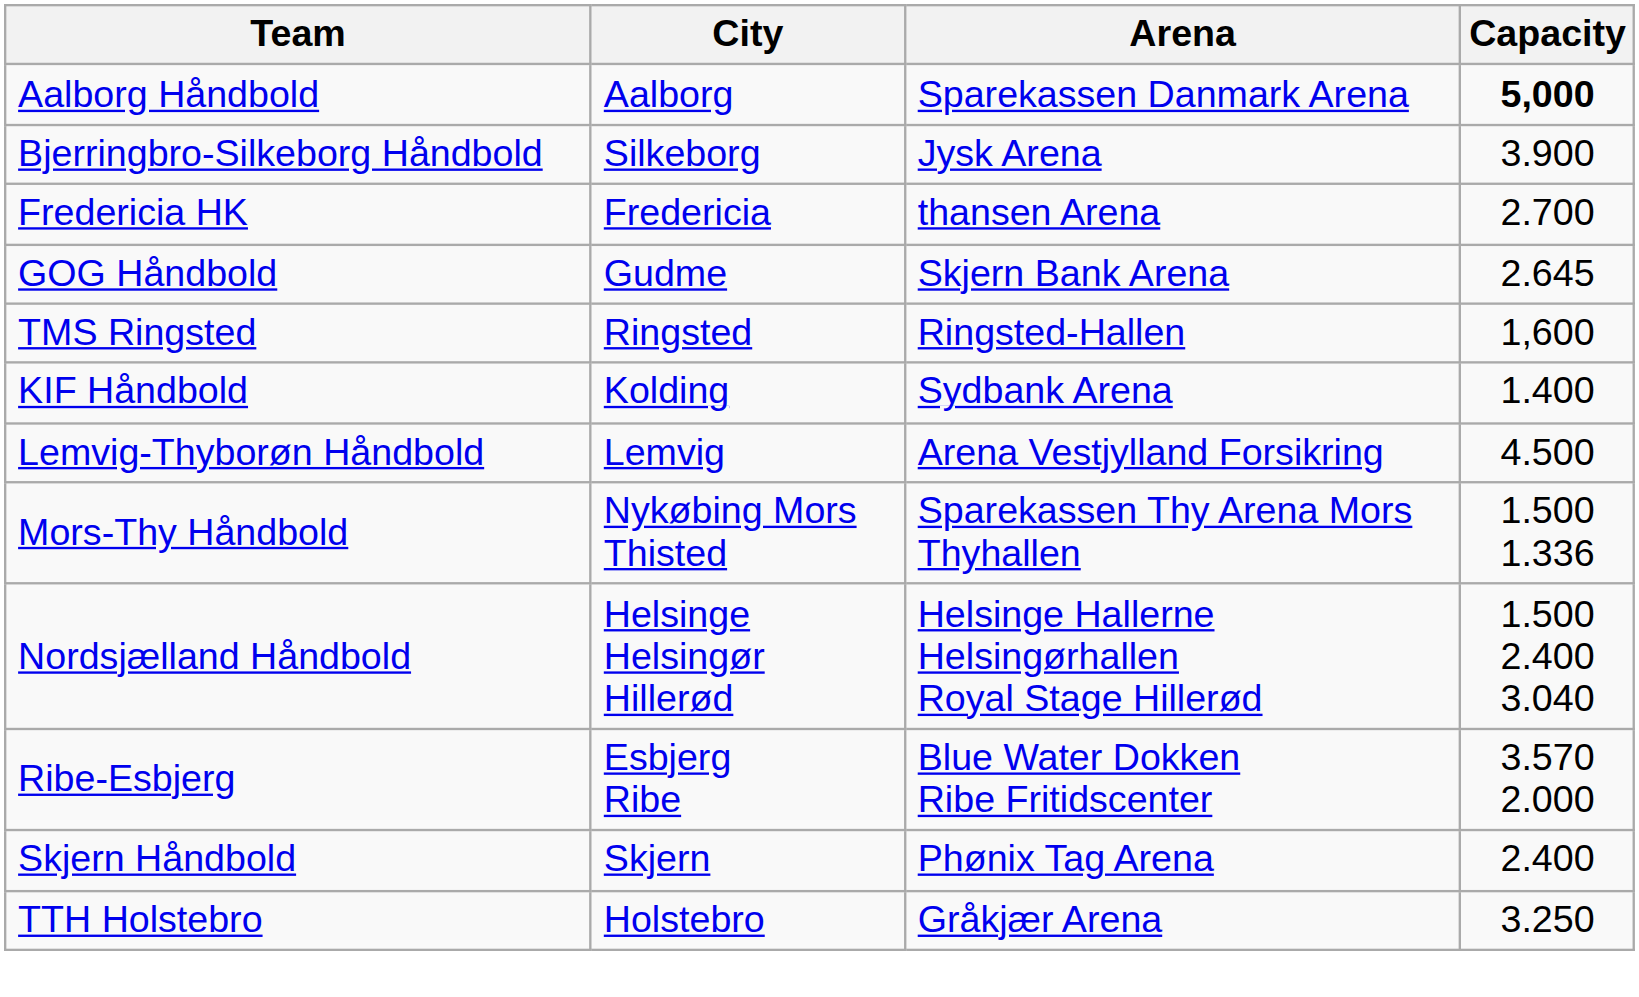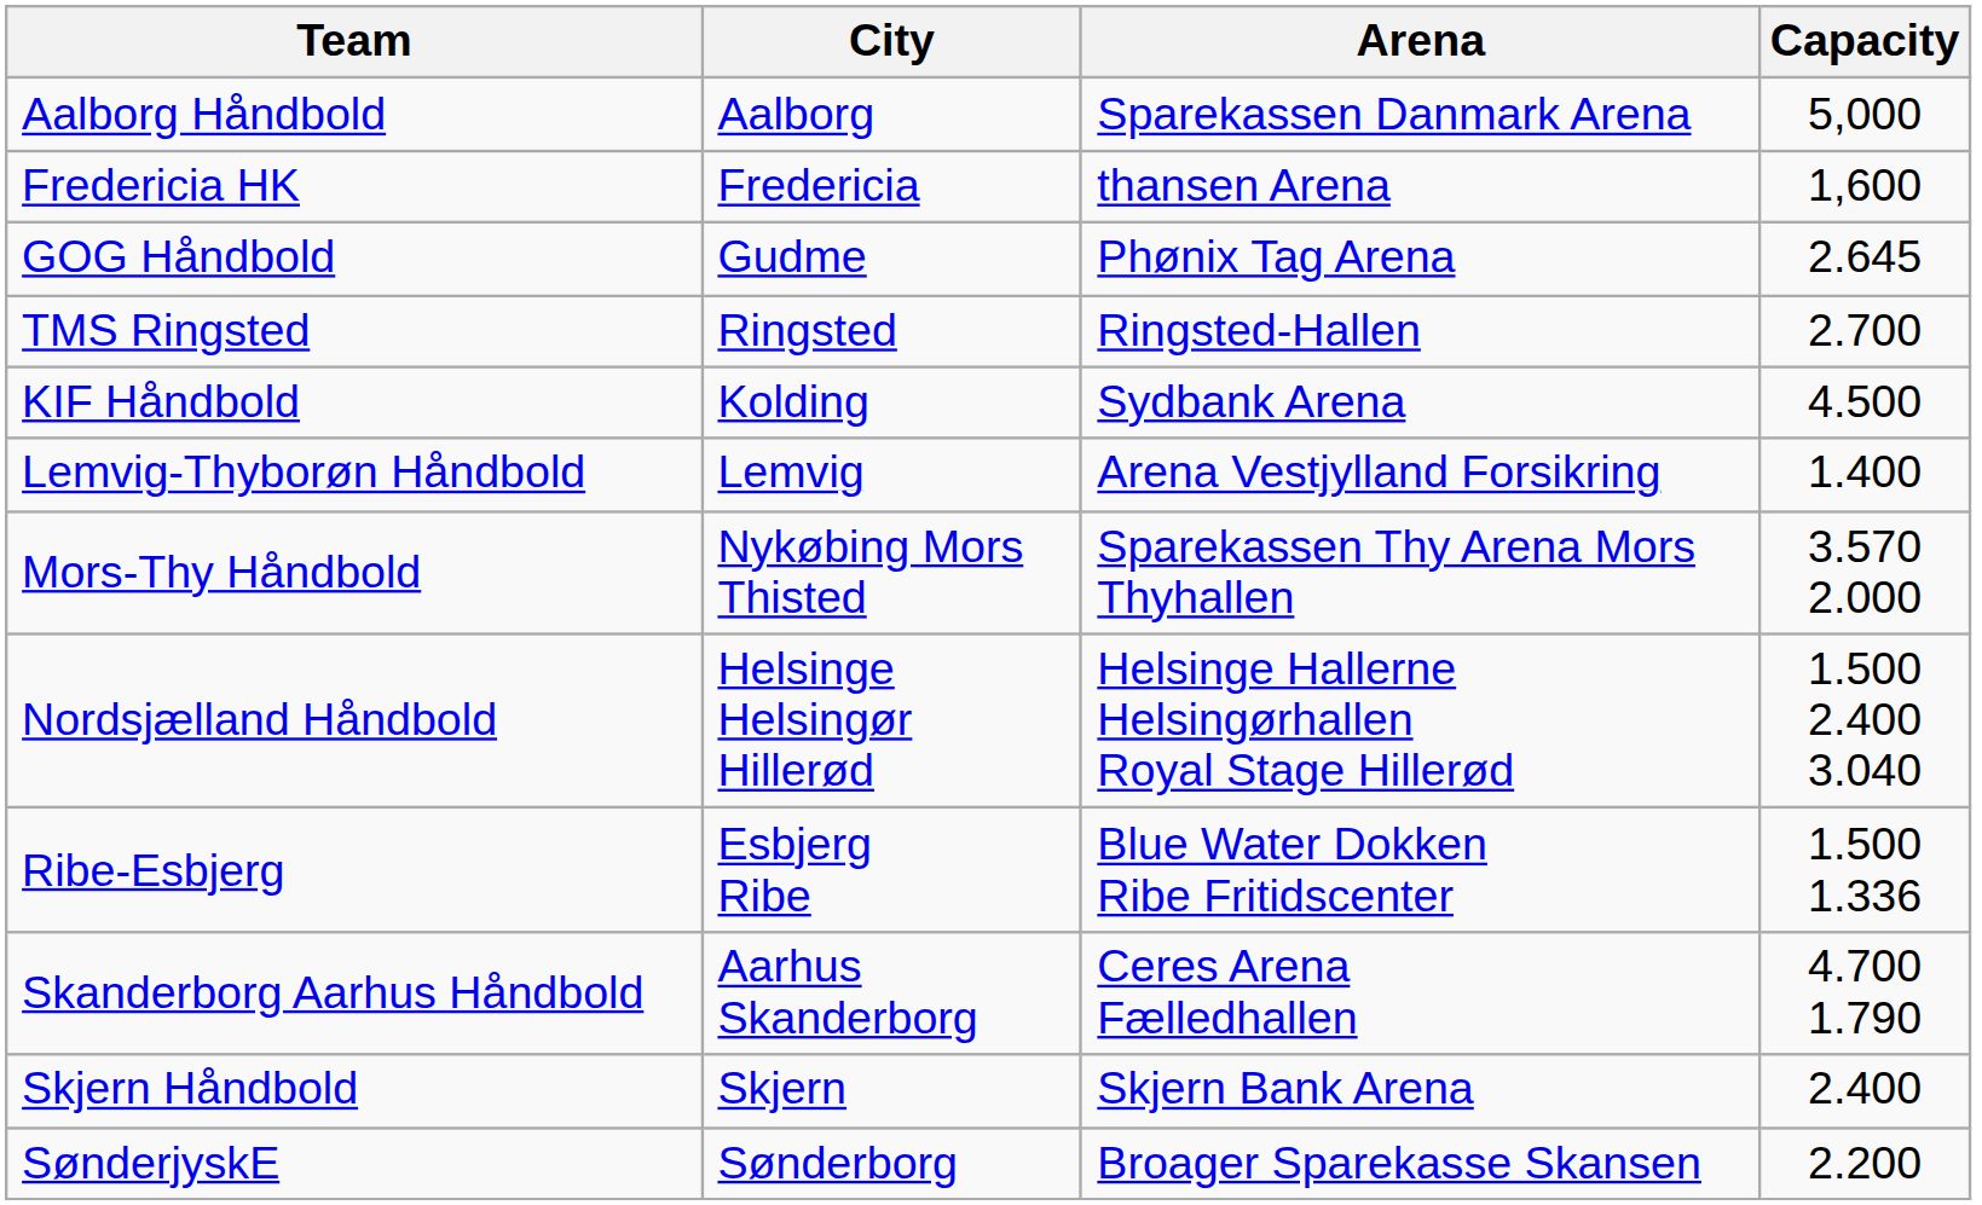 <table class="wikitable sortable" style="text-align: left;">
 <tr>
 <th>Team</th>
 <th>City</th>
 <th>Arena</th>
 <th>Capacity</th>
 </tr>
 <tr>
 <td style="padding-left:5px; padding-right:20px;"><a href='#'>Aalborg Håndbold</a></td>
 <td style="padding-left:5px; padding-right:20px;"><a href='#'>Aalborg</a></td>
 <td style="padding-left:5px; padding-right:20px;"><a href='#'>Sparekassen Danmark Arena</a></td>
-<td style="text-align:center;"><strong>5,000</strong></td>
-</tr>
-<tr>
-<td style="padding-left:5px; padding-right:20px;"><a href='#'>Bjerringbro-Silkeborg Håndbold</a></td>
-<td style="padding-left:5px; padding-right:20px;"><a href='#'>Silkeborg</a></td>
-<td style="padding-left:5px; padding-right:20px;"><a href='#'>Jysk Arena</a></td>
-<td style="text-align:center;">3.900</td>
+<td style="text-align:center;">5,000</td>
 </tr>
 <tr>
 <td style="padding-left:5px; padding-right:20px;"><a href='#'>Fredericia HK</a></td>
 <td style="padding-left:5px; padding-right:20px;"><a href='#'>Fredericia</a></td>
 <td style="padding-left:5px; padding-right:20px;"><a href='#'>thansen Arena</a></td>
-<td style="text-align:center;">2.700</td>
+<td style="text-align:center;">1,600</td>
 </tr>
 <tr>
 <td style="padding-left:5px; padding-right:20px;"><a href='#'>GOG Håndbold</a></td>
 <td style="padding-left:5px; padding-right:20px;"><a href='#'>Gudme</a></td>
-<td style="padding-left:5px; padding-right:20px;"><a href='#'>Skjern Bank Arena</a></td>
+<td style="padding-left:5px; padding-right:20px;"><a href='#'>Phønix Tag Arena</a></td>
 <td style="text-align:center;">2.645</td>
 </tr>
 <tr>
 <td style="padding-left:5px; padding-right:20px;"><a href='#'>TMS Ringsted</a></td>
 <td style="padding-left:5px; padding-right:20px;"><a href='#'>Ringsted</a></td>
 <td style="padding-left:5px; padding-right:20px;"><a href='#'>Ringsted-Hallen</a></td>
-<td style="text-align:center;">1,600</td>
+<td style="text-align:center;">2.700</td>
 </tr>
 <tr>
 <td style="padding-left:5px; padding-right:20px;"><a href='#'>KIF Håndbold</a></td>
 <td style="padding-left:5px; padding-right:20px;"><a href='#'>Kolding</a></td>
 <td style="padding-left:5px; padding-right:20px;"><a href='#'>Sydbank Arena</a></td>
-<td style="text-align:center;">1.400</td>
+<td style="text-align:center;">4.500</td>
 </tr>
 <tr>
 <td style="padding-left:5px; padding-right:20px;"><a href='#'>Lemvig-Thyborøn Håndbold</a></td>
 <td style="padding-left:5px; padding-right:20px;"><a href='#'>Lemvig</a></td>
 <td style="padding-left:5px; padding-right:20px;"><a href='#'>Arena Vestjylland Forsikring</a></td>
-<td style="text-align:center;">4.500</td>
+<td style="text-align:center;">1.400</td>
 </tr>
 <tr>
 <td style="padding-left:5px; padding-right:20px;"><a href='#'>Mors-Thy Håndbold</a></td>
 <td style="padding-left:5px; padding-right:20px;"><a href='#'>Nykøbing Mors</a><br><a href='#'>Thisted</a></td>
 <td style="padding-left:5px; padding-right:20px;"><a href='#'>Sparekassen Thy Arena Mors</a><br><a href='#'>Thyhallen</a></td>
-<td style="text-align:center;">1.500<br> 1.336</td>
+<td style="text-align:center;">3.570<br>2.000</td>
 </tr>
 <tr>
 <td style="padding-left:5px; padding-right:20px;"><a href='#'>Nordsjælland Håndbold</a></td>
 <td style="padding-left:5px; padding-right:20px;"><a href='#'>Helsinge</a><br><a href='#'>Helsingør</a><br><a href='#'>Hillerød</a></td>
 <td style="padding-left:5px; padding-right:20px;"><a href='#'>Helsinge Hallerne</a><br><a href='#'>Helsingørhallen</a><br><a href='#'>Royal Stage Hillerød</a></td>
 <td style="text-align:center;">1.500<br>2.400<br>3.040</td>
 </tr>
 <tr>
 <td style="padding-left:5px; padding-right:20px;"><a href='#'>Ribe-Esbjerg</a></td>
 <td style="padding-left:5px; padding-right:20px;"><a href='#'>Esbjerg</a><br><a href='#'>Ribe</a></td>
 <td style="padding-left:5px; padding-right:20px;"><a href='#'>Blue Water Dokken</a><br><a href='#'>Ribe Fritidscenter</a></td>
-<td style="text-align:center;">3.570<br>2.000</td>
+<td style="text-align:center;">1.500<br> 1.336</td>
+</tr>
+<tr>
+<td style="padding-left:5px; padding-right:20px;"><a href='#'>Skanderborg Aarhus Håndbold</a></td>
+<td style="padding-left:5px; padding-right:20px;"><a href='#'>Aarhus</a><br><a href='#'>Skanderborg</a></td>
+<td style="padding-left:5px; padding-right:20px;"><a href='#'>Ceres Arena</a><br><a href='#'>Fælledhallen</a></td>
+<td style="text-align:center;">4.700<br>1.790</td>
 </tr>
 <tr>
 <td style="padding-left:5px; padding-right:20px;"><a href='#'>Skjern Håndbold</a></td>
 <td style="padding-left:5px; padding-right:20px;"><a href='#'>Skjern</a></td>
-<td style="padding-left:5px; padding-right:20px;"><a href='#'>Phønix Tag Arena</a></td>
+<td style="padding-left:5px; padding-right:20px;"><a href='#'>Skjern Bank Arena</a></td>
 <td style="text-align:center;">2.400</td>
 </tr>
 <tr>
-<td style="padding-left:5px; padding-right:20px;"><a href='#'>TTH Holstebro</a></td>
-<td style="padding-left:5px; padding-right:20px;"><a href='#'>Holstebro</a></td>
-<td style="padding-left:5px; padding-right:20px;"><a href='#'>Gråkjær Arena</a></td>
-<td style="text-align:center;">3.250</td>
+<td style="padding-left:5px; padding-right:20px;"><a href='#'>SønderjyskE</a></td>
+<td style="padding-left:5px; padding-right:20px;"><a href='#'>Sønderborg</a></td>
+<td style="padding-left:5px; padding-right:20px;"><a href='#'>Broager Sparekasse Skansen</a></td>
+<td style="text-align:center;">2.200</td>
 </tr>
 </table>
